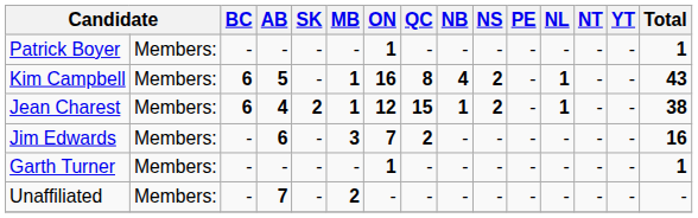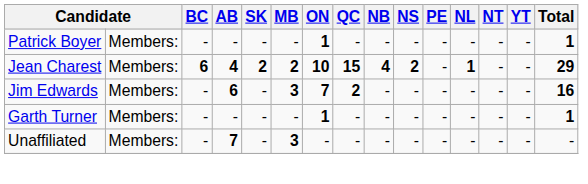 <table class="wikitable" style="border-collapse: collapse">
 <tr bgcolor=CCCCCC>
 <th align="left" colspan="2">Candidate</th>
 <th align="center"><a href='#'>BC</a></th>
 <th align="center"><a href='#'>AB</a></th>
 <th align="center"><a href='#'>SK</a></th>
 <th align="center"><a href='#'>MB</a></th>
 <th align="center"><a href='#'>ON</a></th>
 <th align="center"><a href='#'>QC</a></th>
 <th align="center"><a href='#'>NB</a></th>
 <th align="center"><a href='#'>NS</a></th>
 <th align="center"><a href='#'>PE</a></th>
 <th align="center"><a href='#'>NL</a></th>
 <th align="center"><a href='#'>NT</a></th>
 <th align="center"><a href='#'>YT</a></th>
 <th align="center">Total</th>
 </tr>
 <tr>
 <td rowspan="1"><a href='#'>Patrick Boyer</a></td>
 <td>Members:</td>
 <td align="right">- </td>
 <td align="right">- </td>
 <td align="right">- </td>
 <td align="right">- </td>
 <td align="right"><strong>1</strong> </td>
 <td align="right">- </td>
 <td align="right">- </td>
 <td align="right">- </td>
 <td align="right">- </td>
 <td align="right">- </td>
 <td align="right">- </td>
 <td align="right">- </td>
 <td align="right"><strong>1</strong> </td>
 </tr>
 <tr>
-<td rowspan="1"><a href='#'>Kim Campbell</a></td>
+<td rowspan="1"><a href='#'>Jean Charest</a></td>
 <td>Members:</td>
 <td align="right"><strong>6</strong> </td>
-<td align="right"><strong>5</strong> </td>
-<td align="right">- </td>
-<td align="right"><strong>1</strong> </td>
-<td align="right"><strong>16</strong> </td>
-<td align="right"><strong>8</strong> </td>
+<td align="right"><strong>4</strong> </td>
+<td align="right"><strong>2</strong> </td>
+<td align="right"><strong>2</strong> </td>
+<td align="right"><strong>10</strong> </td>
+<td align="right"><strong>15</strong> </td>
 <td align="right"><strong>4</strong> </td>
 <td align="right"><strong>2</strong> </td>
 <td align="right">- </td>
 <td align="right"><strong>1</strong> </td>
 <td align="right">- </td>
 <td align="right">- </td>
-<td align="right"><strong>43</strong> </td>
-</tr>
-<tr>
-<td rowspan="1"><a href='#'>Jean Charest</a></td>
-<td>Members:</td>
-<td align="right"><strong>6</strong> </td>
-<td align="right"><strong>4</strong> </td>
-<td align="right"><strong>2</strong> </td>
-<td align="right"><strong>1</strong> </td>
-<td align="right"><strong>12</strong> </td>
-<td align="right"><strong>15</strong> </td>
-<td align="right"><strong>1</strong> </td>
-<td align="right"><strong>2</strong> </td>
-<td align="right">- </td>
-<td align="right"><strong>1</strong> </td>
-<td align="right">- </td>
-<td align="right">- </td>
-<td align="right"><strong>38</strong> </td>
+<td align="right"><strong>29</strong> </td>
 </tr>
 <tr>
 <td rowspan="1"><a href='#'>Jim Edwards</a></td>
 <td>Members:</td>
 <td align="right">- </td>
 <td align="right"><strong>6</strong> </td>
 <td align="right">- </td>
 <td align="right"><strong>3</strong> </td>
 <td align="right"><strong>7</strong> </td>
 <td align="right"><strong>2</strong> </td>
 <td align="right">- </td>
 <td align="right">- </td>
 <td align="right">- </td>
 <td align="right">- </td>
 <td align="right">- </td>
 <td align="right">- </td>
 <td align="right"><strong>16</strong> </td>
 </tr>
 <tr>
 <td rowspan="1"><a href='#'>Garth Turner</a></td>
 <td>Members:</td>
 <td align="right">- </td>
 <td align="right">- </td>
 <td align="right">- </td>
 <td align="right">- </td>
 <td align="right"><strong>1</strong> </td>
 <td align="right">- </td>
 <td align="right">- </td>
 <td align="right">- </td>
 <td align="right">- </td>
 <td align="right">- </td>
 <td align="right">- </td>
 <td align="right">- </td>
 <td align="right"><strong>1</strong> </td>
 </tr>
 <tr>
 <td rowspan="1">Unaffiliated</td>
 <td>Members:</td>
 <td align="right">- </td>
 <td align="right"><strong>7</strong> </td>
 <td align="right">- </td>
-<td align="right"><strong>2</strong> </td>
+<td align="right"><strong>3</strong> </td>
 <td align="right">- </td>
 <td align="right">- </td>
 <td align="right">- </td>
 <td align="right">- </td>
 <td align="right">- </td>
 <td align="right">- </td>
 <td align="right">- </td>
 <td align="right">- </td>
 <td align="right">- </td>
 </tr>
 <tr>
 </tr>
 </table>
